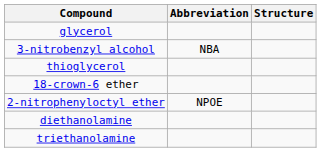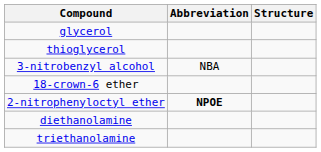 <table class="wikitable sortable"  style="text-align: center; border-spacing: 5px; border: 1px solid darkgray;">
 <tr>
 <th>Compound</th>
 <th>Abbreviation</th>
 <th>Structure</th>
 </tr>
 <tr>
 <td><a href='#'>glycerol</a></td>
 <td></td>
 <td></td>
 </tr>
 <tr>
-<td><a href='#'>3-nitrobenzyl alcohol</a></td>
-<td>NBA</td>
+<td><a href='#'>thioglycerol</a></td>
+<td></td>
 <td></td>
 </tr>
 <tr>
-<td><a href='#'>thioglycerol</a></td>
-<td></td>
+<td><a href='#'>3-nitrobenzyl alcohol</a></td>
+<td>NBA</td>
 <td></td>
 </tr>
 <tr>
 <td><a href='#'>18-crown-6</a> ether</td>
 <td></td>
 <td></td>
 </tr>
 <tr>
 <td><a href='#'>2-nitrophenyloctyl ether</a></td>
-<td>NPOE</td>
+<td><strong>NPOE</strong></td>
 <td></td>
 </tr>
 <tr>
 <td><a href='#'>diethanolamine</a></td>
 <td></td>
 <td></td>
 </tr>
 <tr>
 <td><a href='#'>triethanolamine</a></td>
 <td></td>
 <td></td>
 </tr>
 </table>
